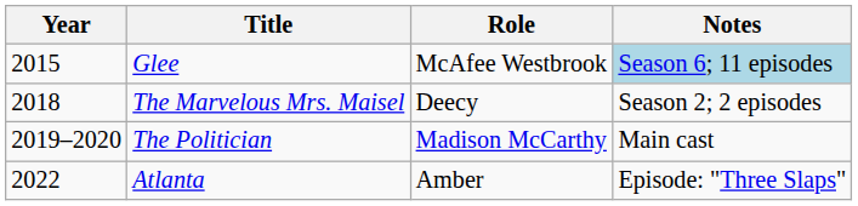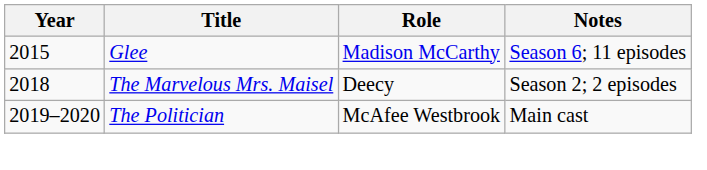 <table class="wikitable sortable">
 <tr>
 <th>Year</th>
 <th>Title</th>
 <th>Role</th>
 <th class="unsortable">Notes</th>
 </tr>
 <tr>
 <td>2015</td>
 <td><em><a href='#'>Glee</a></em></td>
-<td>McAfee Westbrook</td>
-<td style="background: lightblue;"><a href='#'>Season 6</a>; 11 episodes</td>
+<td><a href='#'>Madison McCarthy</a></td>
+<td><a href='#'>Season 6</a>; 11 episodes</td>
 </tr>
 <tr>
 <td>2018</td>
 <td><em><a href='#'>The Marvelous Mrs. Maisel</a></em></td>
 <td>Deecy</td>
 <td>Season 2; 2 episodes</td>
 </tr>
 <tr>
 <td>2019–2020</td>
 <td><em><a href='#'>The Politician</a></em></td>
-<td><a href='#'>Madison McCarthy</a></td>
+<td>McAfee Westbrook</td>
 <td>Main cast</td>
 </tr>
-<tr>
-<td>2022</td>
-<td><em><a href='#'>Atlanta</a></em></td>
-<td>Amber</td>
-<td>Episode: "<a href='#'>Three Slaps</a>"</td>
-</tr>
 </table>
